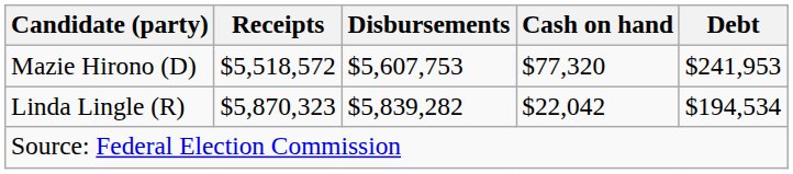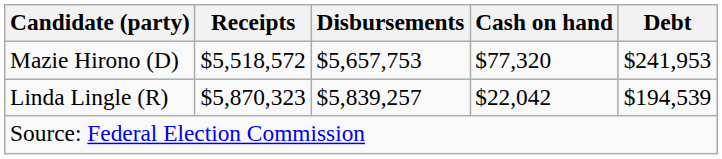 <table class="wikitable sortable">
 <tr>
 <th>Candidate (party)</th>
 <th>Receipts</th>
 <th>Disbursements</th>
 <th>Cash on hand</th>
 <th>Debt</th>
 </tr>
 <tr>
 <td>Mazie Hirono (D)</td>
 <td>$5,518,572</td>
-<td>$5,607,753</td>
+<td>$5,657,753</td>
 <td>$77,320</td>
 <td>$241,953</td>
 </tr>
 <tr>
 <td>Linda Lingle (R)</td>
 <td>$5,870,323</td>
-<td>$5,839,282</td>
+<td>$5,839,257</td>
 <td>$22,042</td>
-<td>$194,534</td>
+<td>$194,539</td>
 </tr>
 <tr>
 <td colspan=5>Source: <a href='#'>Federal Election Commission</a></td>
 </tr>
 </table>
